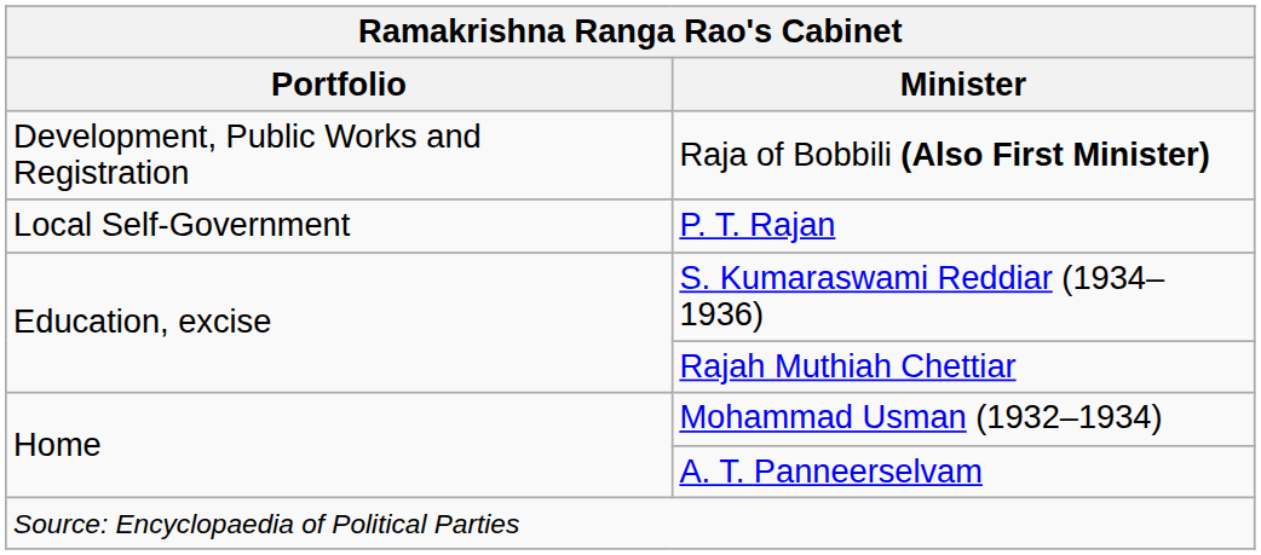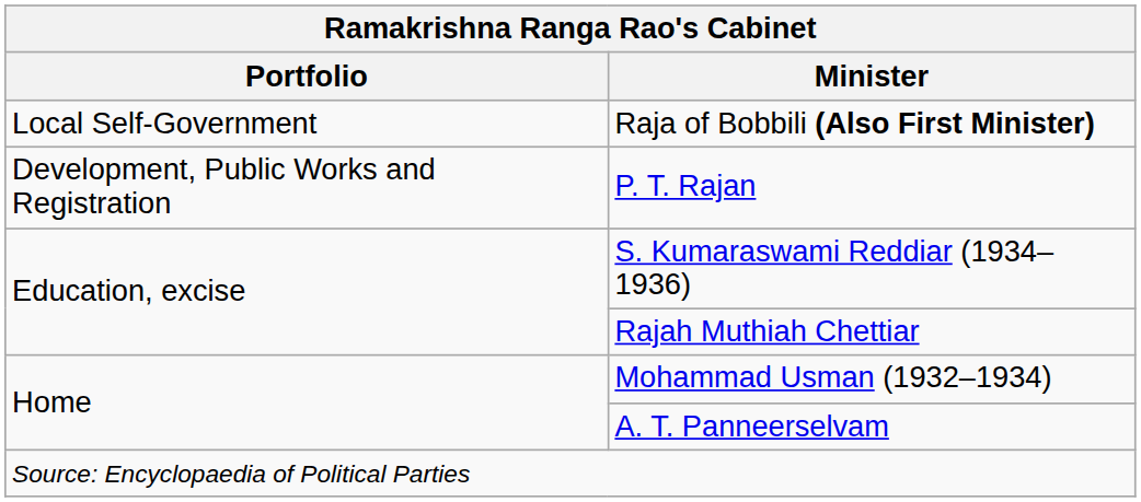 <table class="wikitable" align="right">
 <tr>
 <th colspan="2">Ramakrishna Ranga Rao's Cabinet</th>
 </tr>
 <tr>
 <th>Portfolio</th>
 <th>Minister</th>
 </tr>
 <tr>
-<td>Development, Public Works and Registration</td>
+<td>Local Self-Government</td>
 <td>Raja of Bobbili <strong>(Also First Minister)</strong></td>
 </tr>
 <tr>
-<td>Local Self-Government</td>
+<td>Development, Public Works and Registration</td>
 <td><a href='#'>P. T. Rajan</a></td>
 </tr>
 <tr>
 <td rowspan="2">Education, excise</td>
 <td><a href='#'>S. Kumaraswami Reddiar</a> (1934–1936)</td>
 </tr>
 <tr>
 <td><a href='#'>Rajah Muthiah Chettiar</a></td>
 </tr>
 <tr>
 <td rowspan="2">Home</td>
 <td><a href='#'>Mohammad Usman</a> (1932–1934)</td>
 </tr>
 <tr>
 <td><a href='#'>A. T. Panneerselvam</a></td>
 </tr>
 <tr>
 <td colspan="2" align="left"><small><em>Source: Encyclopaedia of Political Parties</em></small></td>
 </tr>
 </table>
